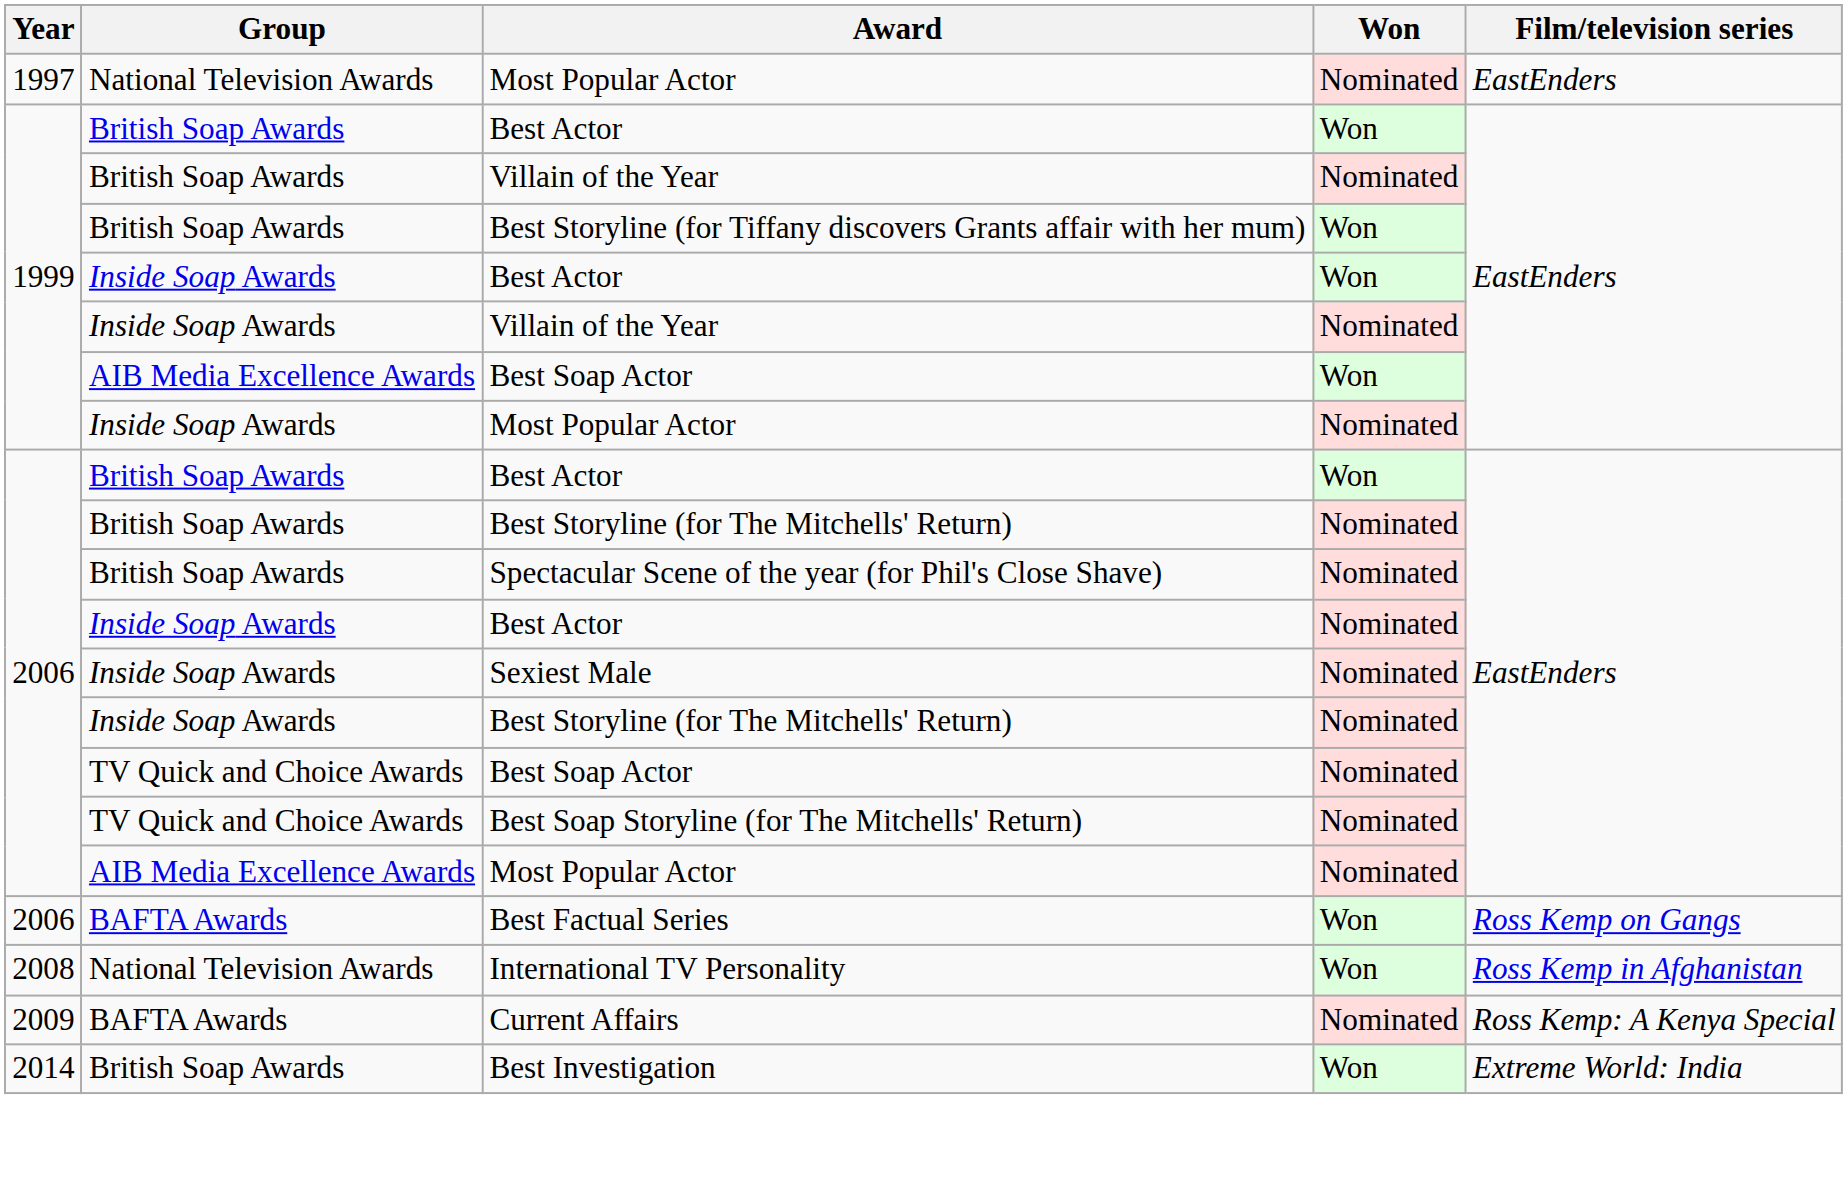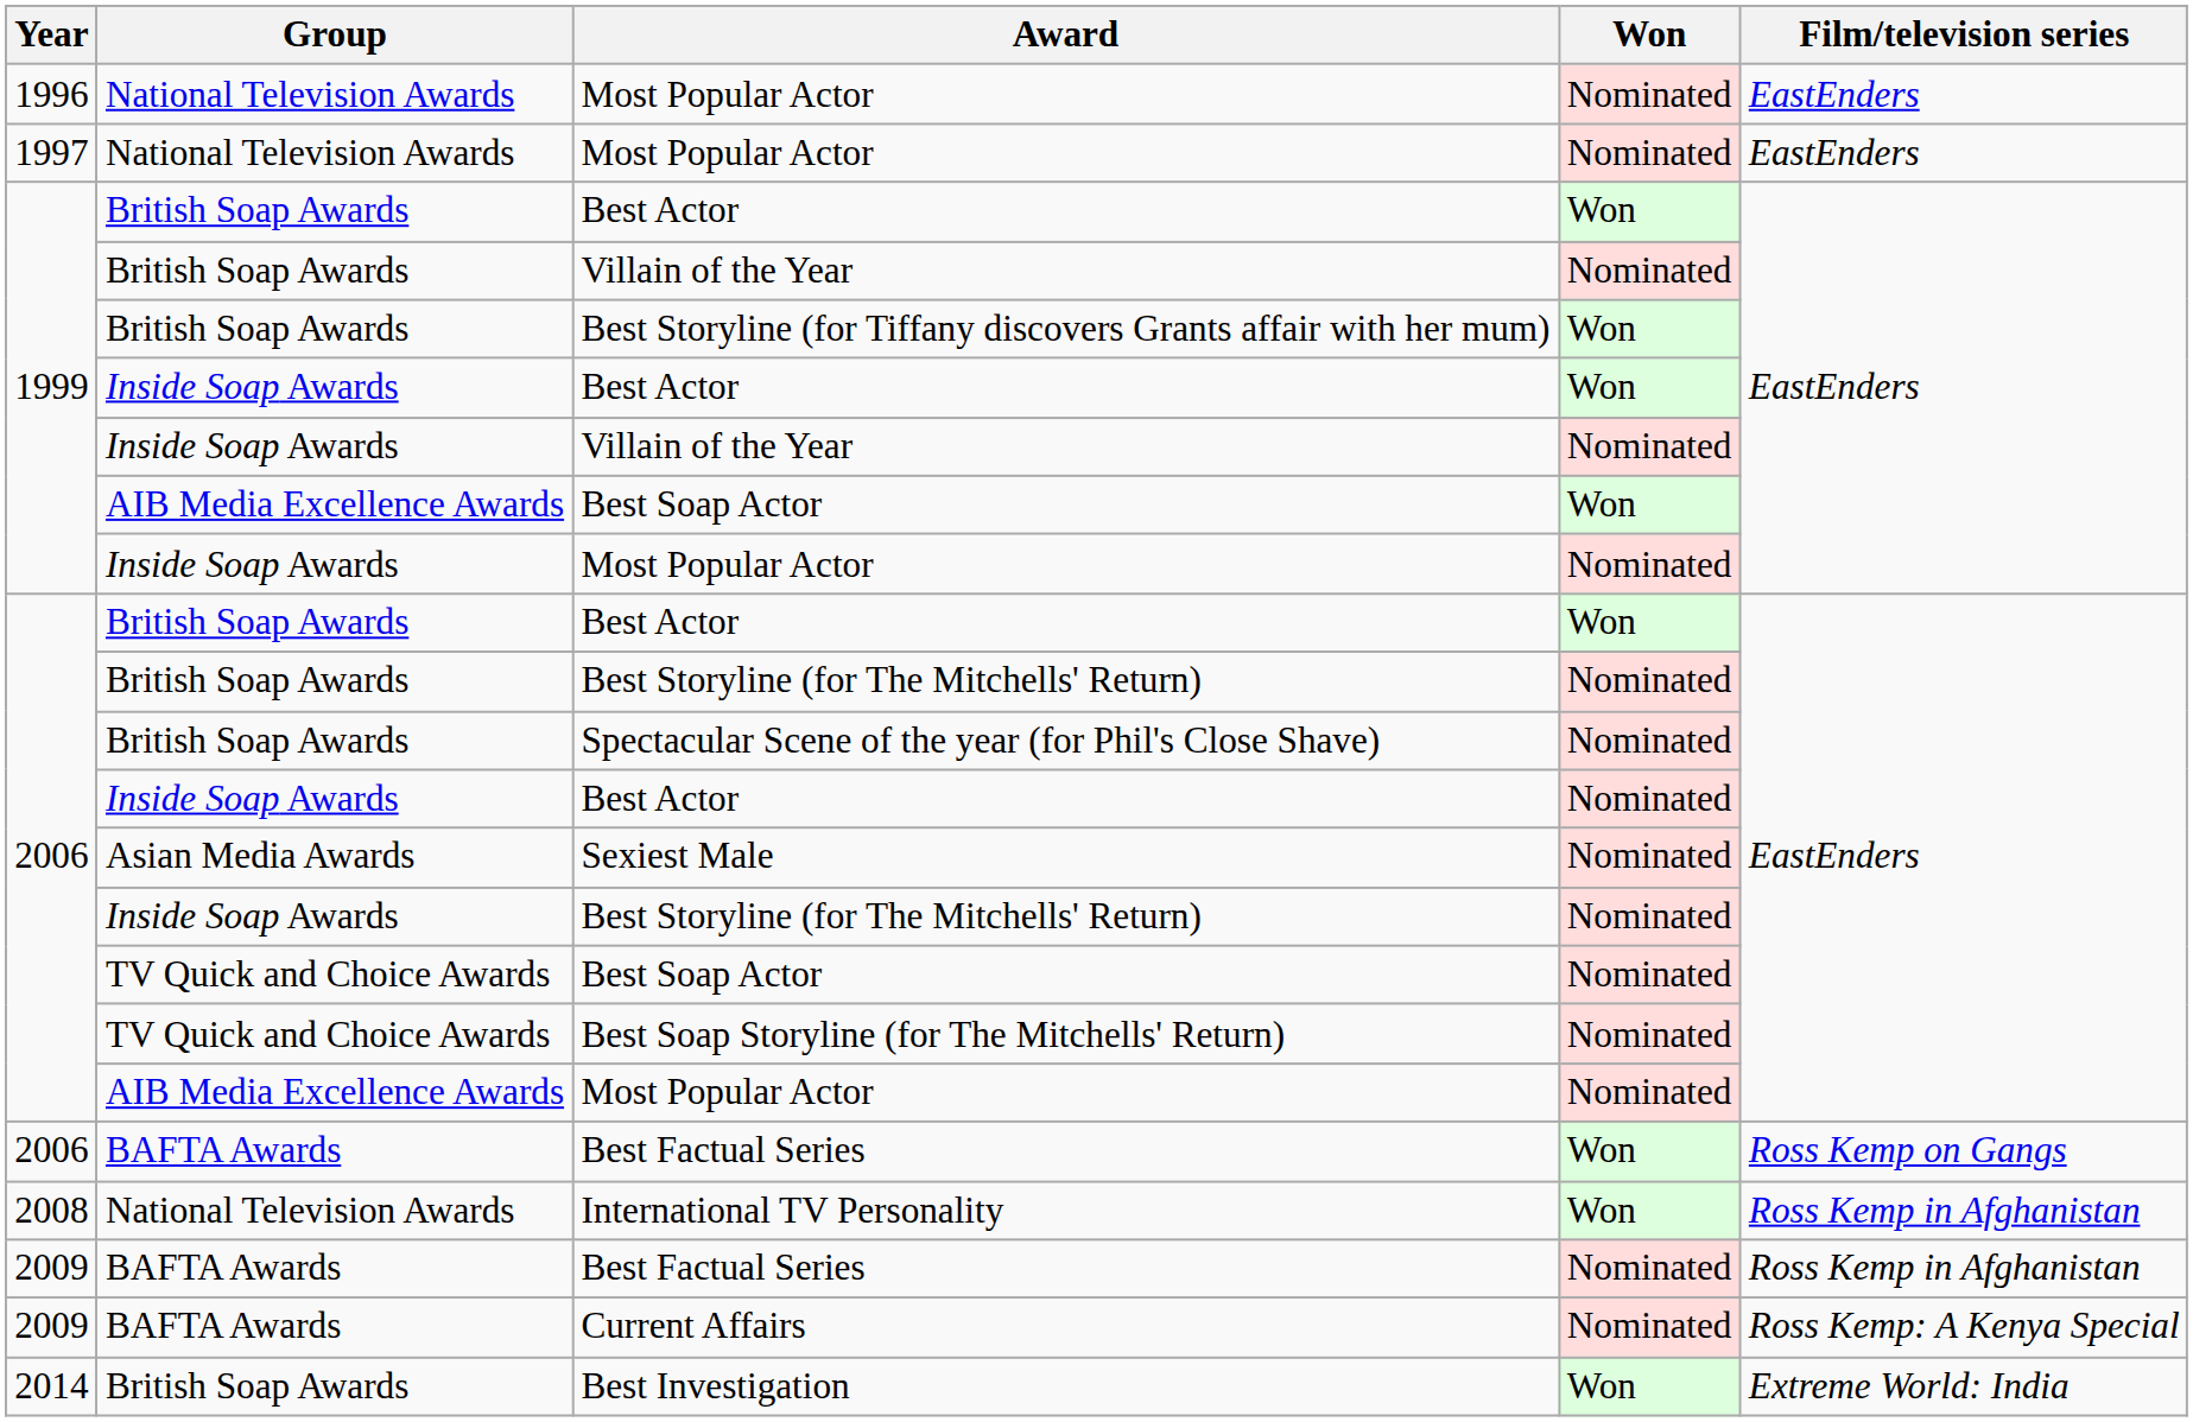 <table class="wikitable">
 <tr>
 <th>Year</th>
 <th>Group</th>
 <th>Award</th>
 <th>Won</th>
 <th>Film/television series</th>
+</tr>
+<tr>
+<td>1996</td>
+<td><a href='#'>National Television Awards</a></td>
+<td>Most Popular Actor</td>
+<td style="background:#fdd;">Nominated</td>
+<td><em><a href='#'>EastEnders</a></em></td>
 </tr>
 <tr>
 <td>1997</td>
 <td>National Television Awards</td>
 <td>Most Popular Actor</td>
 <td style="background:#fdd;">Nominated</td>
 <td><em>EastEnders</em></td>
 </tr>
 <tr>
 <td rowspan="7">1999</td>
 <td><a href='#'>British Soap Awards</a></td>
 <td>Best Actor</td>
 <td style="background:#dfd;">Won</td>
 <td rowspan="7"><em>EastEnders</em></td>
 </tr>
 <tr>
 <td>British Soap Awards</td>
 <td>Villain of the Year</td>
 <td style="background:#fdd;">Nominated</td>
 </tr>
 <tr>
 <td>British Soap Awards</td>
 <td>Best Storyline (for Tiffany discovers Grants affair with her mum)</td>
 <td style="background:#dfd;">Won</td>
 </tr>
 <tr>
 <td><a href='#'><em>Inside Soap</em> Awards</a></td>
 <td>Best Actor</td>
 <td style="background:#dfd;">Won</td>
 </tr>
 <tr>
 <td><em>Inside Soap</em> Awards</td>
 <td>Villain of the Year</td>
 <td style="background:#fdd;">Nominated</td>
 </tr>
 <tr>
 <td><a href='#'>AIB Media Excellence Awards</a></td>
 <td>Best Soap Actor</td>
 <td style="background:#dfd;">Won</td>
 </tr>
 <tr>
 <td><em>Inside Soap</em> Awards</td>
 <td>Most Popular Actor</td>
 <td style="background:#fdd;">Nominated</td>
 </tr>
 <tr>
 <td rowspan="9">2006</td>
 <td><a href='#'>British Soap Awards</a></td>
 <td>Best Actor</td>
 <td style="background:#dfd;">Won</td>
 <td rowspan="9"><em>EastEnders</em></td>
 </tr>
 <tr>
 <td>British Soap Awards</td>
 <td>Best Storyline (for The Mitchells' Return)</td>
 <td style="background:#fdd;">Nominated</td>
 </tr>
 <tr>
 <td>British Soap Awards</td>
 <td>Spectacular Scene of the year (for Phil's Close Shave)</td>
 <td style="background:#fdd;">Nominated</td>
 </tr>
 <tr>
 <td><a href='#'><em>Inside Soap</em> Awards</a></td>
 <td>Best Actor</td>
 <td style="background:#fdd;">Nominated</td>
 </tr>
 <tr>
-<td><em>Inside Soap</em> Awards</td>
+<td>Asian Media Awards</td>
 <td>Sexiest Male</td>
 <td style="background:#fdd;">Nominated</td>
 </tr>
 <tr>
 <td><em>Inside Soap</em> Awards</td>
 <td>Best Storyline (for The Mitchells' Return)</td>
 <td style="background:#fdd;">Nominated</td>
 </tr>
 <tr>
 <td>TV Quick and Choice Awards</td>
 <td>Best Soap Actor</td>
 <td style="background:#fdd;">Nominated</td>
 </tr>
 <tr>
 <td>TV Quick and Choice Awards</td>
 <td>Best Soap Storyline (for The Mitchells' Return)</td>
 <td style="background:#fdd;">Nominated</td>
 </tr>
 <tr>
 <td><a href='#'>AIB Media Excellence Awards</a></td>
 <td>Most Popular Actor</td>
 <td style="background:#fdd;">Nominated</td>
 </tr>
 <tr>
 <td>2006</td>
 <td><a href='#'>BAFTA Awards</a></td>
 <td>Best Factual Series</td>
 <td style="background:#dfd;">Won</td>
 <td><em><a href='#'>Ross Kemp on Gangs</a></em></td>
 </tr>
 <tr>
 <td>2008</td>
 <td>National Television Awards</td>
 <td>International TV Personality</td>
 <td style="background:#dfd;">Won</td>
 <td><em><a href='#'>Ross Kemp in Afghanistan</a></em></td>
 </tr>
 <tr>
 <td>2009</td>
 <td>BAFTA Awards</td>
+<td>Best Factual Series</td>
+<td style="background:#fdd;">Nominated</td>
+<td><em>Ross Kemp in Afghanistan</em></td>
+</tr>
+<tr>
+<td>2009</td>
+<td>BAFTA Awards</td>
 <td>Current Affairs</td>
 <td style="background:#fdd;">Nominated</td>
 <td><em>Ross Kemp: A Kenya Special</em></td>
 </tr>
 <tr>
 <td>2014</td>
 <td>British Soap Awards</td>
 <td>Best Investigation</td>
 <td style="background:#dfd;">Won</td>
 <td><em>Extreme World: India</em></td>
 </tr>
 </table>
